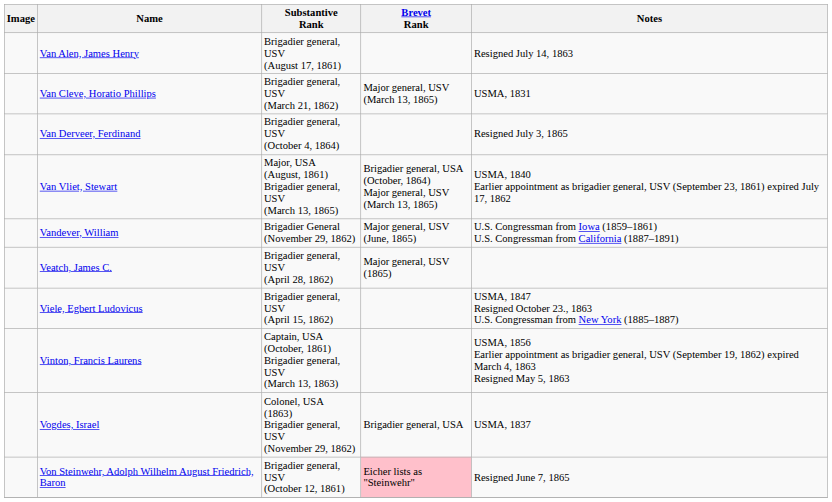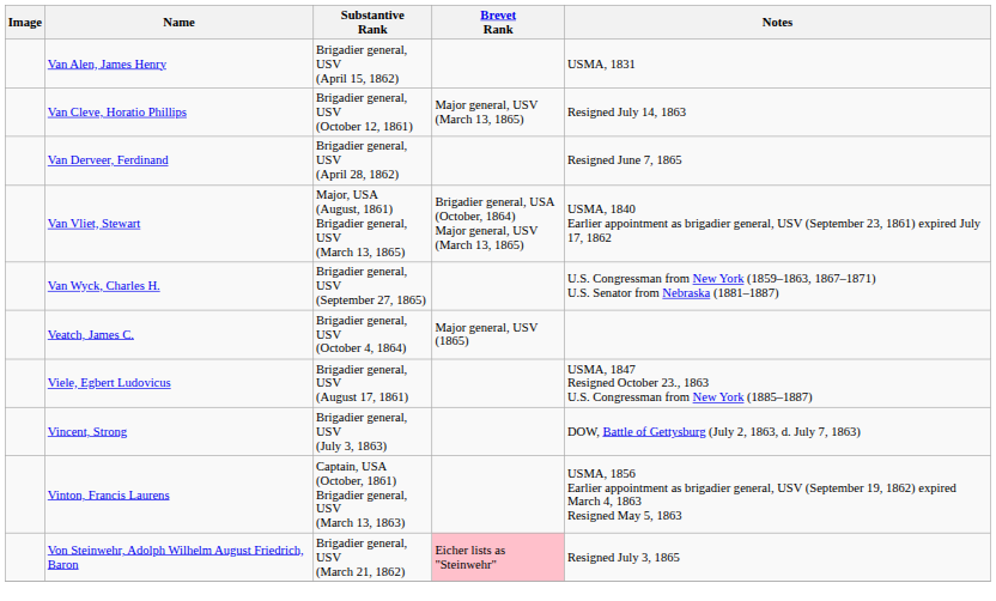 <table class="wikitable sortable">
 <tr>
 <th class="unsortable">Image</th>
 <th>Name</th>
 <th>Substantive<br>Rank</th>
 <th><a href='#'>Brevet</a><br>Rank</th>
 <th class="unsortable">Notes</th>
 </tr>
 <tr>
 <td></td>
 <td><a href='#'>Van Alen, James Henry</a></td>
-<td>Brigadier general, USV<br>(August 17, 1861)</td>
+<td>Brigadier general, USV<br>(April 15, 1862)</td>
 <td></td>
+<td>USMA, 1831</td>
+</tr>
+<tr>
+<td></td>
+<td><a href='#'>Van Cleve, Horatio Phillips</a></td>
+<td>Brigadier general, USV<br>(October 12, 1861)</td>
+<td>Major general, USV<br>(March 13, 1865)</td>
 <td>Resigned July 14, 1863</td>
 </tr>
 <tr>
 <td></td>
-<td><a href='#'>Van Cleve, Horatio Phillips</a></td>
-<td>Brigadier general, USV<br>(March 21, 1862)</td>
-<td>Major general, USV<br>(March 13, 1865)</td>
-<td>USMA, 1831</td>
-</tr>
-<tr>
+<td><a href='#'>Van Derveer, Ferdinand</a></td>
+<td>Brigadier general, USV<br>(April 28, 1862)</td>
 <td></td>
-<td><a href='#'>Van Derveer, Ferdinand</a></td>
-<td>Brigadier general, USV<br>(October 4, 1864)</td>
-<td></td>
-<td>Resigned July 3, 1865</td>
+<td>Resigned June 7, 1865</td>
 </tr>
 <tr>
 <td></td>
 <td><a href='#'>Van Vliet, Stewart</a></td>
 <td>Major, USA<br>(August, 1861)<br>Brigadier general, USV<br>(March 13, 1865)</td>
 <td>Brigadier general, USA<br>(October, 1864)<br>Major general, USV<br>(March 13, 1865)</td>
 <td>USMA, 1840<br>Earlier appointment as brigadier general, USV (September 23, 1861) expired July 17, 1862</td>
 </tr>
 <tr>
 <td></td>
-<td><a href='#'>Vandever, William</a></td>
-<td>Brigadier General<br>(November 29, 1862)</td>
-<td>Major general, USV<br>(June, 1865)</td>
-<td>U.S. Congressman from <a href='#'>Iowa</a> (1859–1861)<br>U.S. Congressman from <a href='#'>California</a> (1887–1891)</td>
+<td><a href='#'>Van Wyck, Charles H.</a></td>
+<td>Brigadier general, USV<br>(September 27, 1865)</td>
+<td></td>
+<td>U.S. Congressman from <a href='#'>New York</a> (1859–1863, 1867–1871)<br>U.S. Senator from <a href='#'>Nebraska</a> (1881–1887)</td>
 </tr>
 <tr>
 <td></td>
 <td><a href='#'>Veatch, James C.</a></td>
-<td>Brigadier general, USV<br>(April 28, 1862)</td>
+<td>Brigadier general, USV<br>(October 4, 1864)</td>
 <td>Major general, USV<br>(1865)</td>
 <td></td>
 </tr>
 <tr>
 <td></td>
 <td><a href='#'>Viele, Egbert Ludovicus</a></td>
-<td>Brigadier general, USV<br>(April 15, 1862)</td>
+<td>Brigadier general, USV<br>(August 17, 1861)</td>
 <td></td>
 <td>USMA, 1847<br>Resigned October 23., 1863<br>U.S. Congressman from <a href='#'>New York</a> (1885–1887)</td>
+</tr>
+<tr>
+<td></td>
+<td><a href='#'>Vincent, Strong</a></td>
+<td>Brigadier general, USV<br>(July 3, 1863)</td>
+<td></td>
+<td>DOW, <a href='#'>Battle of Gettysburg</a> (July 2, 1863, d. July 7, 1863)</td>
 </tr>
 <tr>
 <td></td>
 <td><a href='#'>Vinton, Francis Laurens</a></td>
 <td>Captain, USA<br>(October, 1861)<br>Brigadier general, USV<br>(March 13, 1863)</td>
 <td></td>
 <td>USMA, 1856<br>Earlier appointment as brigadier general, USV (September 19, 1862) expired March 4, 1863<br>Resigned May 5, 1863</td>
 </tr>
 <tr>
 <td></td>
-<td><a href='#'>Vogdes, Israel</a></td>
-<td>Colonel, USA<br>(1863)<br>Brigadier general, USV<br>(November 29, 1862)</td>
-<td>Brigadier general, USA</td>
-<td>USMA, 1837</td>
-</tr>
-<tr>
-<td></td>
 <td><a href='#'>Von Steinwehr, Adolph Wilhelm August Friedrich, Baron</a></td>
-<td>Brigadier general, USV<br>(October 12, 1861)</td>
+<td>Brigadier general, USV<br>(March 21, 1862)</td>
 <td style="background: pink;">Eicher lists as "Steinwehr"</td>
-<td>Resigned June 7, 1865</td>
+<td>Resigned July 3, 1865</td>
 </tr>
 <tr>
 </tr>
 </table>
